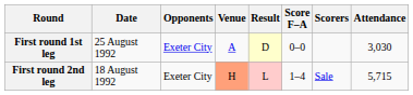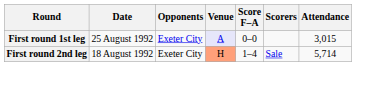 <table class="wikitable plainrowheaders" style="text-align:center">
 <tr>
 <th scope="col">Round</th>
 <th scope="col">Date</th>
 <th scope="col">Opponents</th>
 <th scope="col">Venue</th>
-<th scope="col">Result</th>
 <th scope="col">Score<br>F–A</th>
 <th scope="col">Scorers</th>
 <th scope="col">Attendance</th>
 </tr>
 <tr>
 <th scope="row">First round 1st leg</th>
 <td align="left">25 August 1992</td>
 <td align="left"><a href='#'>Exeter City</a></td>
-<td><a href='#'>A</a></td>
-<td style="background:#ffc">D</td>
+<td style="background: lavender;"><a href='#'>A</a></td>
 <td>0–0</td>
 <td align="left"></td>
-<td>3,030</td>
+<td>3,015</td>
 </tr>
 <tr>
 <th scope="row">First round 2nd leg</th>
 <td align="left">18 August 1992</td>
 <td align="left">Exeter City</td>
 <td style="background: lightsalmon;">H</td>
-<td style="background:#fcc">L</td>
 <td>1–4</td>
 <td align="left"><a href='#'>Sale</a></td>
-<td>5,715</td>
+<td>5,714</td>
 </tr>
 </table>
